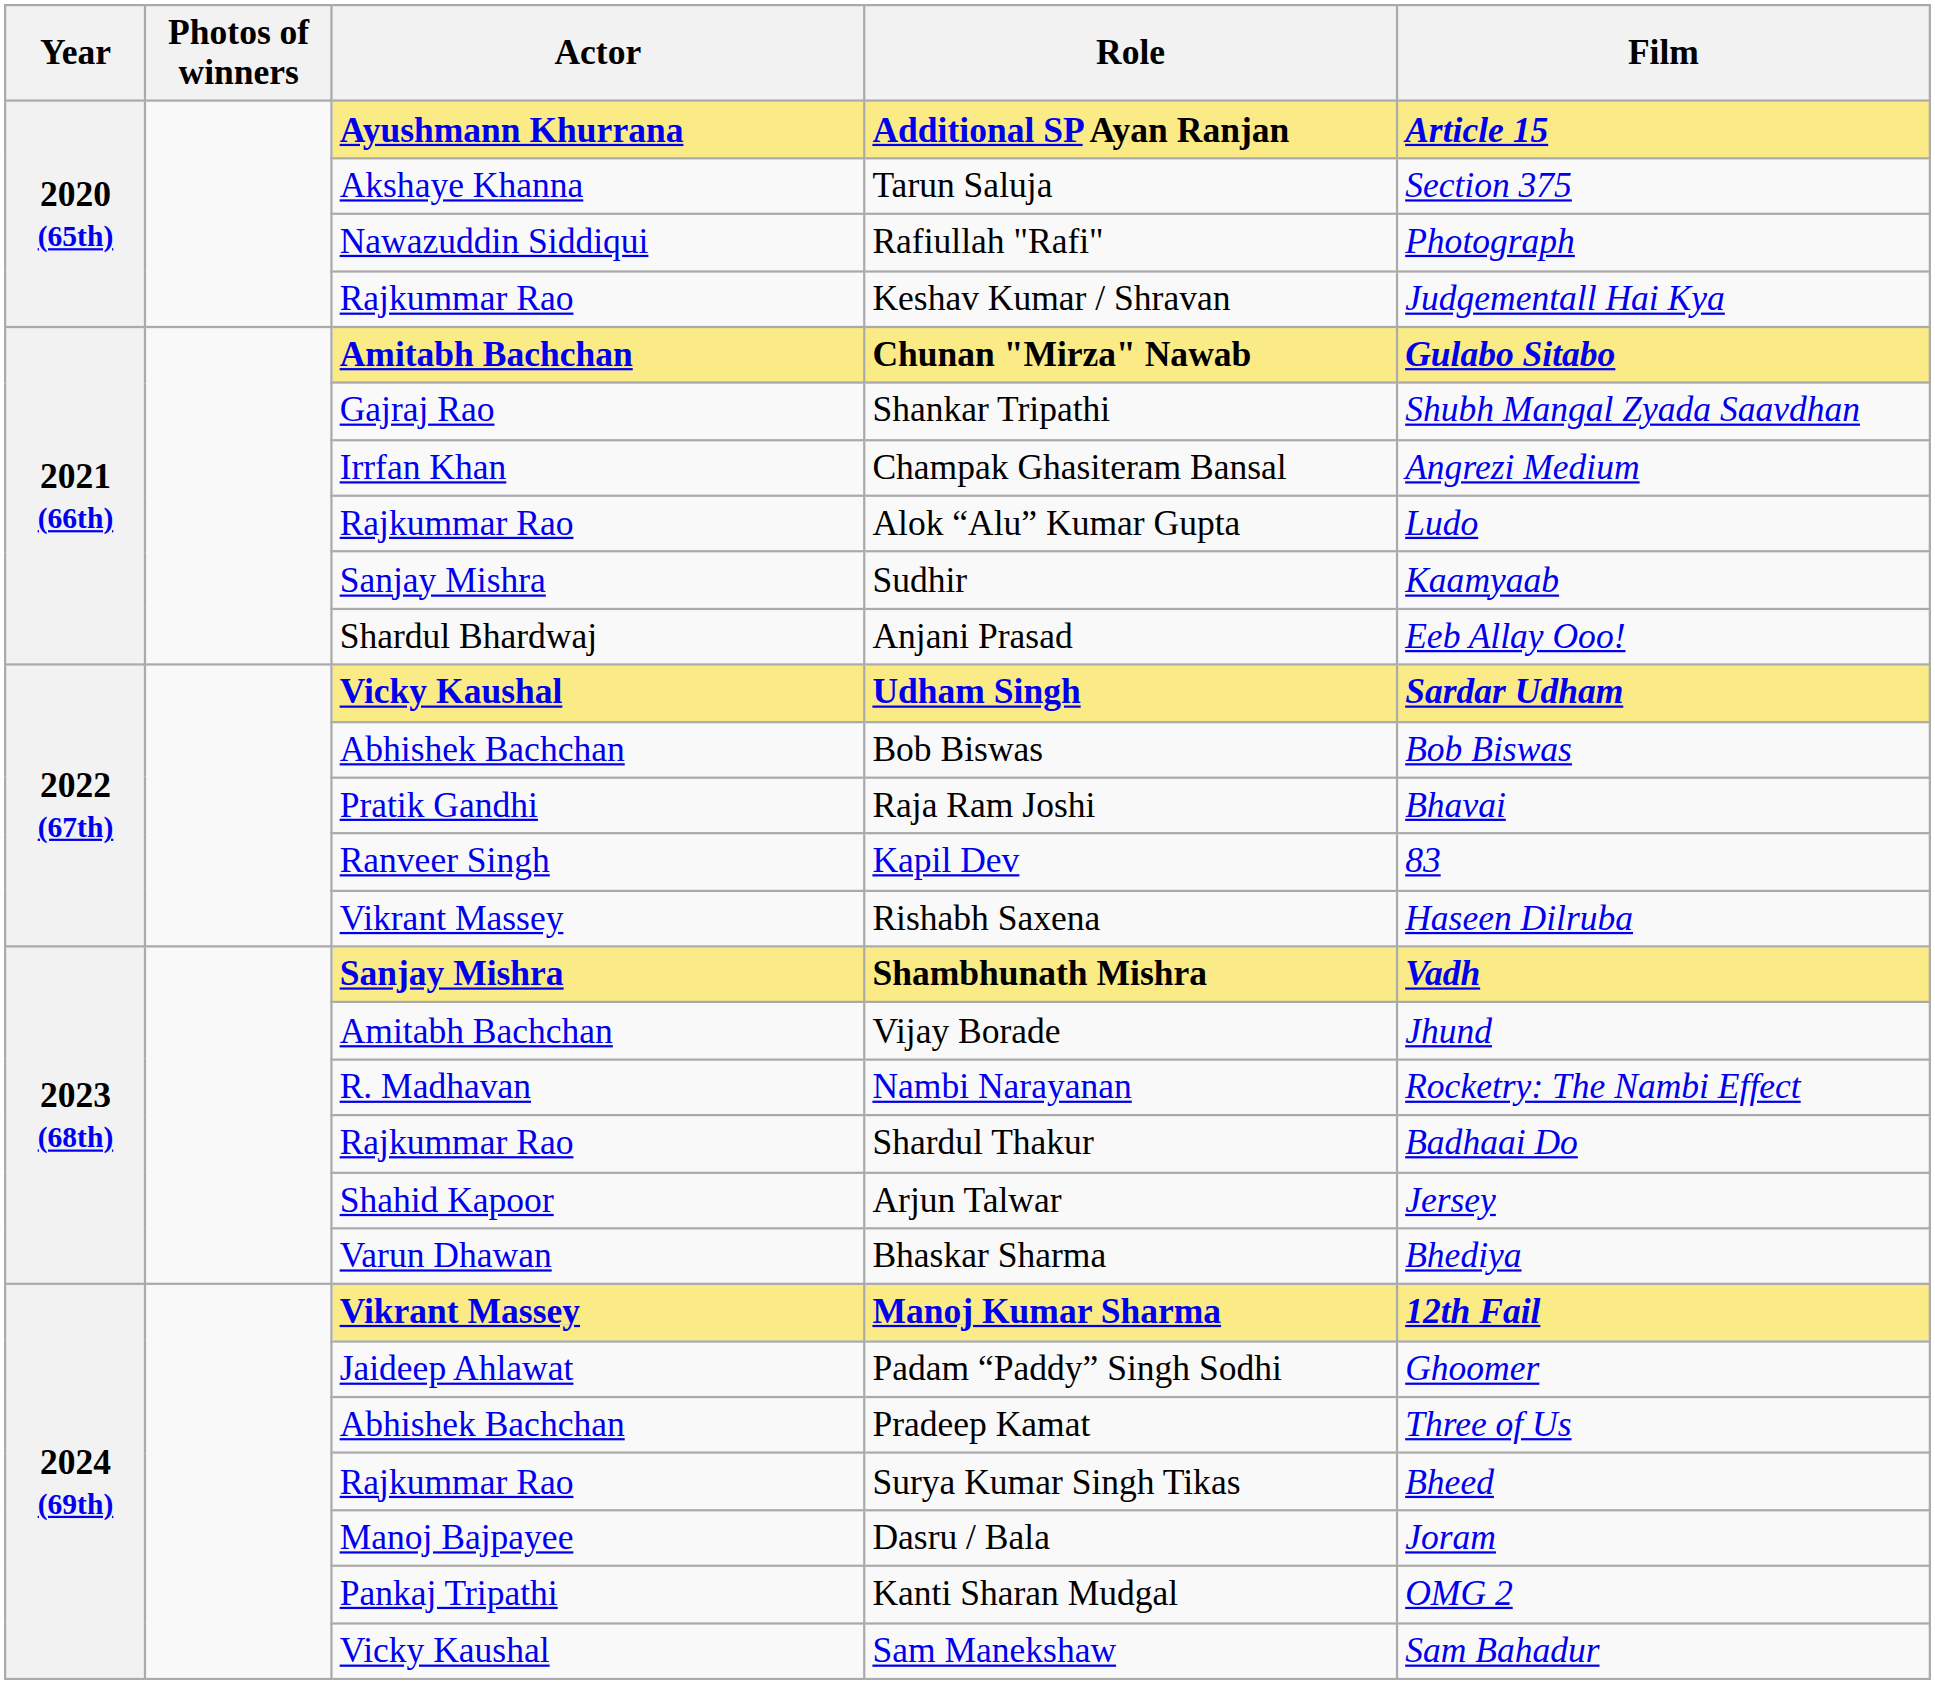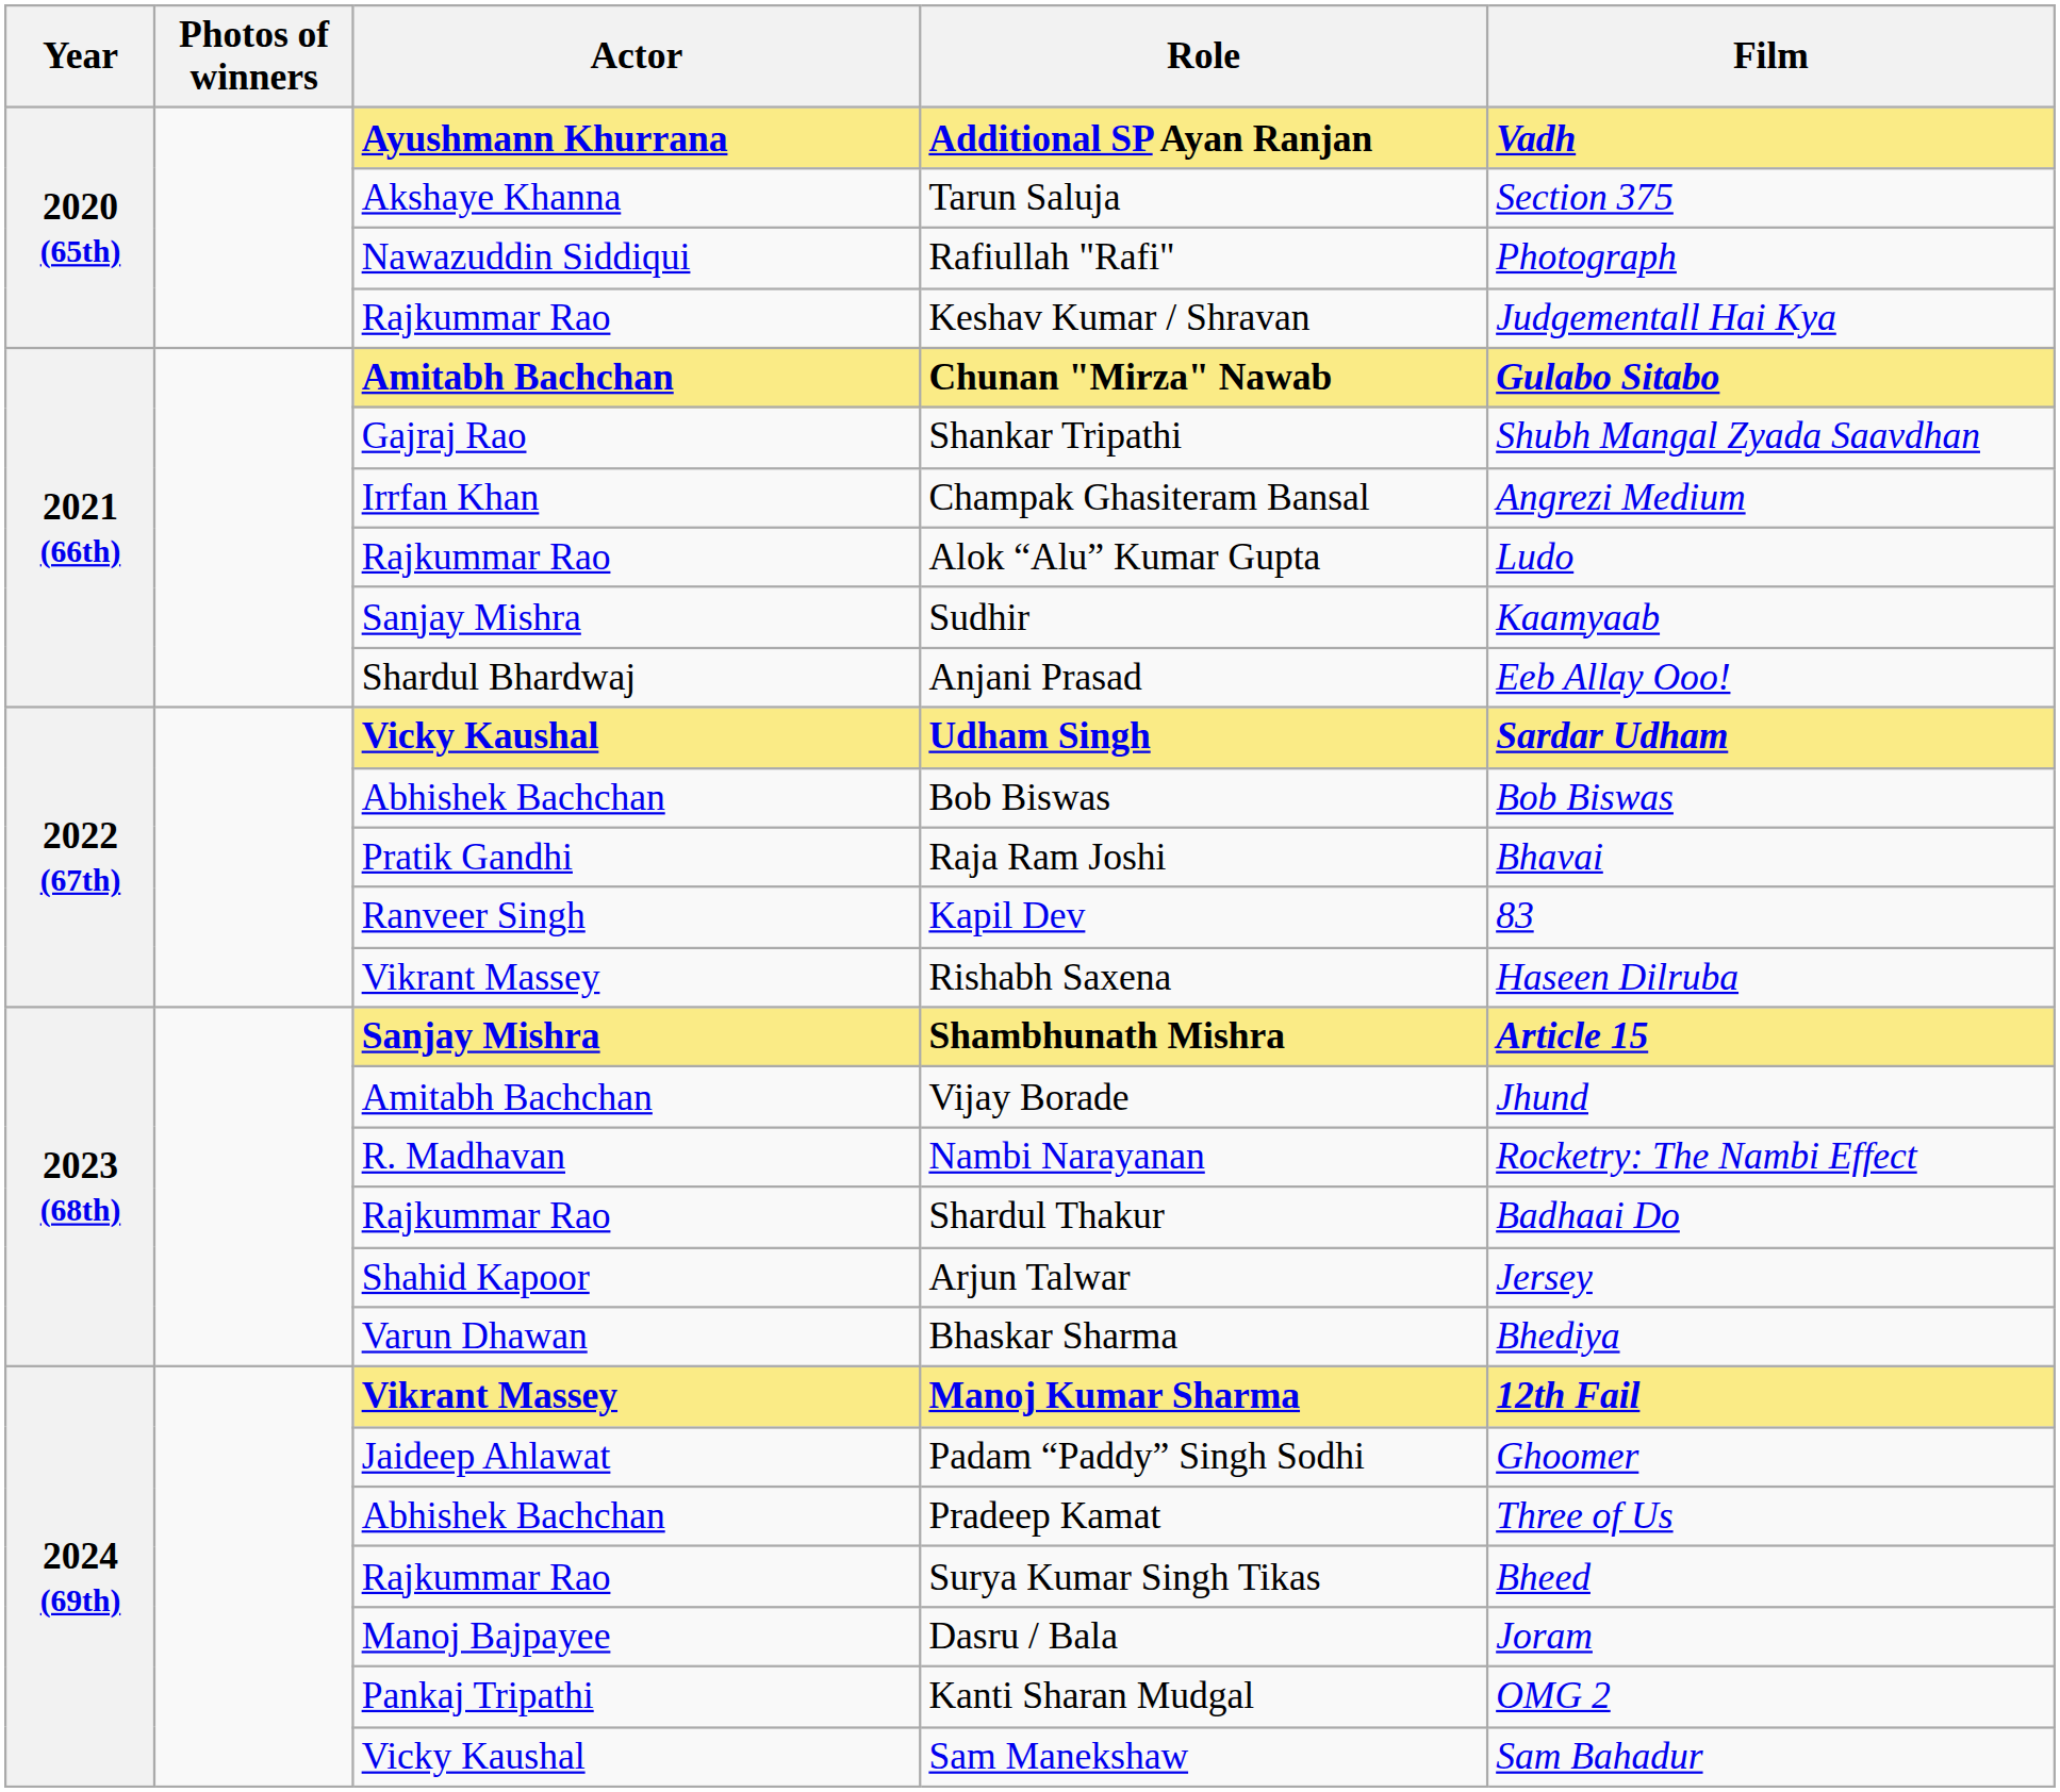 <table class="wikitable sortable" style="text-align:left;">
 <tr>
 <th scope="col" style="width:3%; text-align:center;">Year</th>
 <th scope="col" style="width:3%;text-align:center;">Photos of winners</th>
 <th scope="col" style="width:15%;text-align:center;">Actor</th>
 <th scope="col" style="width:15%;text-align:center;">Role</th>
 <th scope="col" style="width:15%;text-align:center;">Film</th>
 </tr>
 <tr>
 <th scope="row" rowspan=4 style="text-align:center">2020 <br><small><a href='#'>(65th)</a> </small></th>
 <td rowspan=4 style="text-align:center"></td>
 <td style="background:#FAEB86;"><strong><a href='#'>Ayushmann Khurrana</a></strong> </td>
 <td style="background:#FAEB86;"><strong><a href='#'>Additional SP</a> Ayan Ranjan</strong></td>
-<td style="background:#FAEB86;"><strong><em><a href='#'>Article 15</a></em></strong></td>
+<td style="background:#FAEB86;"><strong><em><a href='#'>Vadh</a></em></strong></td>
 </tr>
 <tr>
 <td><a href='#'>Akshaye Khanna</a></td>
 <td>Tarun Saluja</td>
 <td><em><a href='#'>Section 375</a></em></td>
 </tr>
 <tr>
 <td><a href='#'>Nawazuddin Siddiqui</a></td>
 <td>Rafiullah "Rafi"</td>
 <td><em><a href='#'>Photograph</a></em></td>
 </tr>
 <tr>
 <td><a href='#'>Rajkummar Rao</a></td>
 <td>Keshav Kumar / Shravan</td>
 <td><em><a href='#'>Judgementall Hai Kya</a></em></td>
 </tr>
 <tr>
 <th scope="row" rowspan=6 style="text-align:center">2021 <br><small><a href='#'>(66th)</a> </small></th>
 <td rowspan=6 style="text-align:center"></td>
 <td style="background:#FAEB86;"><strong><a href='#'>Amitabh Bachchan</a></strong> </td>
 <td style="background:#FAEB86;"><strong>Chunan "Mirza" Nawab</strong></td>
 <td style="background:#FAEB86;"><strong><em><a href='#'>Gulabo Sitabo</a></em></strong></td>
 </tr>
 <tr>
 <td><a href='#'>Gajraj Rao</a></td>
 <td>Shankar Tripathi</td>
 <td><em><a href='#'>Shubh Mangal Zyada Saavdhan</a></em></td>
 </tr>
 <tr>
 <td><a href='#'>Irrfan Khan</a></td>
 <td>Champak Ghasiteram Bansal</td>
 <td><em><a href='#'>Angrezi Medium</a></em></td>
 </tr>
 <tr>
 <td><a href='#'>Rajkummar Rao</a></td>
 <td>Alok “Alu” Kumar Gupta</td>
 <td><em><a href='#'>Ludo</a></em></td>
 </tr>
 <tr>
 <td><a href='#'>Sanjay Mishra</a></td>
 <td>Sudhir</td>
 <td><em><a href='#'>Kaamyaab</a></em></td>
 </tr>
 <tr>
 <td>Shardul Bhardwaj</td>
 <td>Anjani Prasad</td>
 <td><em><a href='#'>Eeb Allay Ooo!</a></em></td>
 </tr>
 <tr>
 <th scope="row" rowspan=5 style="text-align:center">2022 <br><small><a href='#'>(67th)</a> </small></th>
 <td rowspan=5 style="text-align:center"></td>
 <td style="background:#FAEB86;"><strong><a href='#'>Vicky Kaushal</a></strong> </td>
 <td style="background:#FAEB86;"><strong><a href='#'>Udham Singh</a></strong></td>
 <td style="background:#FAEB86;"><strong><em><a href='#'>Sardar Udham</a></em></strong></td>
 </tr>
 <tr>
 <td><a href='#'>Abhishek Bachchan</a></td>
 <td>Bob Biswas</td>
 <td><em><a href='#'>Bob Biswas</a></em></td>
 </tr>
 <tr>
 <td><a href='#'>Pratik Gandhi</a></td>
 <td>Raja Ram Joshi</td>
 <td><em><a href='#'>Bhavai</a></em></td>
 </tr>
 <tr>
 <td><a href='#'>Ranveer Singh</a></td>
 <td><a href='#'>Kapil Dev</a></td>
 <td><em><a href='#'>83</a></em></td>
 </tr>
 <tr>
 <td><a href='#'>Vikrant Massey</a></td>
 <td>Rishabh Saxena</td>
 <td><em><a href='#'>Haseen Dilruba</a></em></td>
 </tr>
 <tr>
 <th scope="row" rowspan=6 style="text-align:center">2023 <br><small><a href='#'>(68th)</a> </small></th>
 <td rowspan=6 style="text-align:center"></td>
 <td style="background:#FAEB86;"><strong><a href='#'>Sanjay Mishra</a></strong> </td>
 <td style="background:#FAEB86;"><strong>Shambhunath Mishra</strong></td>
-<td style="background:#FAEB86;"><strong><em><a href='#'>Vadh</a></em></strong></td>
+<td style="background:#FAEB86;"><strong><em><a href='#'>Article 15</a></em></strong></td>
 </tr>
 <tr>
 <td><a href='#'>Amitabh Bachchan</a></td>
 <td>Vijay Borade</td>
 <td><em><a href='#'>Jhund</a></em></td>
 </tr>
 <tr>
 <td><a href='#'>R. Madhavan</a></td>
 <td><a href='#'>Nambi Narayanan</a></td>
 <td><em><a href='#'>Rocketry: The Nambi Effect</a></em></td>
 </tr>
 <tr>
 <td><a href='#'>Rajkummar Rao</a></td>
 <td>Shardul Thakur</td>
 <td><em><a href='#'>Badhaai Do</a></em></td>
 </tr>
 <tr>
 <td><a href='#'>Shahid Kapoor</a></td>
 <td>Arjun Talwar</td>
 <td><em><a href='#'>Jersey</a></em></td>
 </tr>
 <tr>
 <td><a href='#'>Varun Dhawan</a></td>
 <td>Bhaskar Sharma</td>
 <td><em><a href='#'>Bhediya</a></em></td>
 </tr>
 <tr>
 <th scope="row" rowspan=7 style="text-align:center">2024 <br><small><a href='#'>(69th)</a> </small></th>
 <td rowspan=7 style="text-align:center"></td>
 <td style="background:#FAEB86;"><strong><a href='#'>Vikrant Massey</a></strong> </td>
 <td style="background:#FAEB86;"><strong><a href='#'>Manoj Kumar Sharma</a></strong></td>
 <td style="background:#FAEB86;"><strong><em><a href='#'>12th Fail</a></em></strong></td>
 </tr>
 <tr>
 <td><a href='#'>Jaideep Ahlawat</a></td>
 <td>Padam “Paddy” Singh Sodhi</td>
 <td><em><a href='#'>Ghoomer</a></em></td>
 </tr>
 <tr>
 <td><a href='#'>Abhishek Bachchan</a></td>
 <td>Pradeep Kamat</td>
 <td><em><a href='#'>Three of Us</a></em></td>
 </tr>
 <tr>
 <td><a href='#'>Rajkummar Rao</a></td>
 <td>Surya Kumar Singh Tikas</td>
 <td><em><a href='#'>Bheed</a></em></td>
 </tr>
 <tr>
 <td><a href='#'>Manoj Bajpayee</a></td>
 <td>Dasru / Bala</td>
 <td><em><a href='#'>Joram</a></em></td>
 </tr>
 <tr>
 <td><a href='#'>Pankaj Tripathi</a></td>
 <td>Kanti Sharan Mudgal</td>
 <td><em><a href='#'>OMG 2</a></em></td>
 </tr>
 <tr>
 <td><a href='#'>Vicky Kaushal</a></td>
 <td><a href='#'>Sam Manekshaw</a></td>
 <td><em><a href='#'>Sam Bahadur</a></em></td>
 </tr>
 </table>
